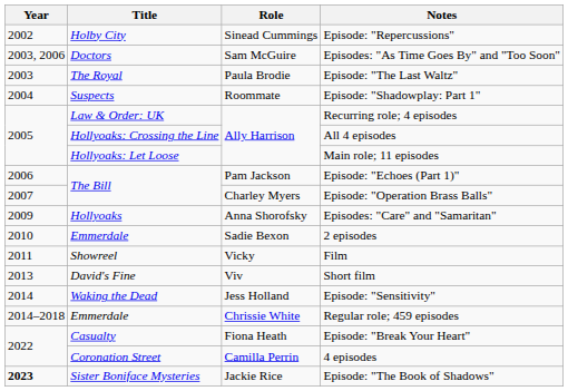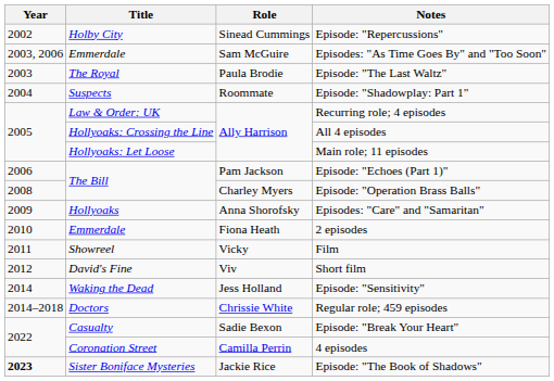 <table class="wikitable sortable">
 <tr>
 <th>Year</th>
 <th>Title</th>
 <th>Role</th>
 <th>Notes</th>
 </tr>
 <tr>
 <td>2002</td>
 <td><em><a href='#'>Holby City</a></em></td>
 <td>Sinead Cummings</td>
 <td>Episode: "Repercussions"</td>
 </tr>
 <tr>
 <td>2003, 2006</td>
-<td><em><a href='#'>Doctors</a></em></td>
+<td><em>Emmerdale</em></td>
 <td>Sam McGuire</td>
 <td>Episodes: "As Time Goes By" and "Too Soon"</td>
 </tr>
 <tr>
 <td>2003</td>
 <td><em><a href='#'>The Royal</a></em></td>
 <td>Paula Brodie</td>
 <td>Episode: "The Last Waltz"</td>
 </tr>
 <tr>
 <td>2004</td>
 <td><em><a href='#'>Suspects</a></em></td>
 <td>Roommate</td>
 <td>Episode: "Shadowplay: Part 1"</td>
 </tr>
 <tr>
 <td rowspan="3">2005</td>
 <td><em><a href='#'>Law & Order: UK</a></em></td>
 <td rowspan="3"><a href='#'>Ally Harrison</a></td>
 <td>Recurring role; 4 episodes</td>
 </tr>
 <tr>
 <td><em><a href='#'>Hollyoaks: Crossing the Line</a></em></td>
 <td>All 4 episodes</td>
 </tr>
 <tr>
 <td><em><a href='#'>Hollyoaks: Let Loose</a></em></td>
 <td>Main role; 11 episodes</td>
 </tr>
 <tr>
 <td>2006</td>
 <td rowspan="2"><em><a href='#'>The Bill</a></em></td>
 <td>Pam Jackson</td>
 <td>Episode: "Echoes (Part 1)"</td>
 </tr>
 <tr>
-<td>2007</td>
+<td>2008</td>
 <td>Charley Myers</td>
 <td>Episode: "Operation Brass Balls"</td>
 </tr>
 <tr>
 <td>2009</td>
 <td><em><a href='#'>Hollyoaks</a></em></td>
 <td>Anna Shorofsky</td>
 <td>Episodes: "Care" and "Samaritan"</td>
 </tr>
 <tr>
 <td>2010</td>
 <td><em><a href='#'>Emmerdale</a></em></td>
-<td>Sadie Bexon</td>
+<td>Fiona Heath</td>
 <td>2 episodes</td>
 </tr>
 <tr>
 <td>2011</td>
 <td><em>Showreel</em></td>
 <td>Vicky</td>
 <td>Film</td>
 </tr>
 <tr>
-<td>2013</td>
+<td>2012</td>
 <td><em>David's Fine</em></td>
 <td>Viv</td>
 <td>Short film</td>
 </tr>
 <tr>
 <td>2014</td>
 <td><em><a href='#'>Waking the Dead</a></em></td>
 <td>Jess Holland</td>
 <td>Episode: "Sensitivity"</td>
 </tr>
 <tr>
 <td>2014–2018</td>
-<td><em>Emmerdale</em></td>
+<td><em><a href='#'>Doctors</a></em></td>
 <td><a href='#'>Chrissie White</a></td>
 <td>Regular role; 459 episodes</td>
 </tr>
 <tr>
 <td rowspan="2">2022</td>
 <td><em><a href='#'>Casualty</a></em></td>
-<td>Fiona Heath</td>
+<td>Sadie Bexon</td>
 <td>Episode: "Break Your Heart"</td>
 </tr>
 <tr>
 <td><em><a href='#'>Coronation Street</a></em></td>
 <td><a href='#'>Camilla Perrin</a></td>
 <td>4 episodes</td>
 </tr>
 <tr>
 <td><strong>2023</strong></td>
 <td><em><a href='#'>Sister Boniface Mysteries</a></em></td>
 <td>Jackie Rice</td>
 <td>Episode: "The Book of Shadows"</td>
 </tr>
 </table>
